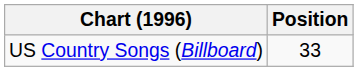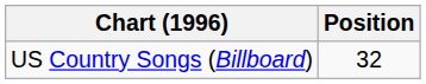 <table class="wikitable sortable">
 <tr>
 <th scope="col">Chart (1996)</th>
 <th scope="col">Position</th>
 </tr>
 <tr>
 <td>US <a href='#'>Country Songs</a> (<em><a href='#'>Billboard</a></em>)</td>
-<td align="center">33</td>
+<td align="center">32</td>
 </tr>
 </table>
